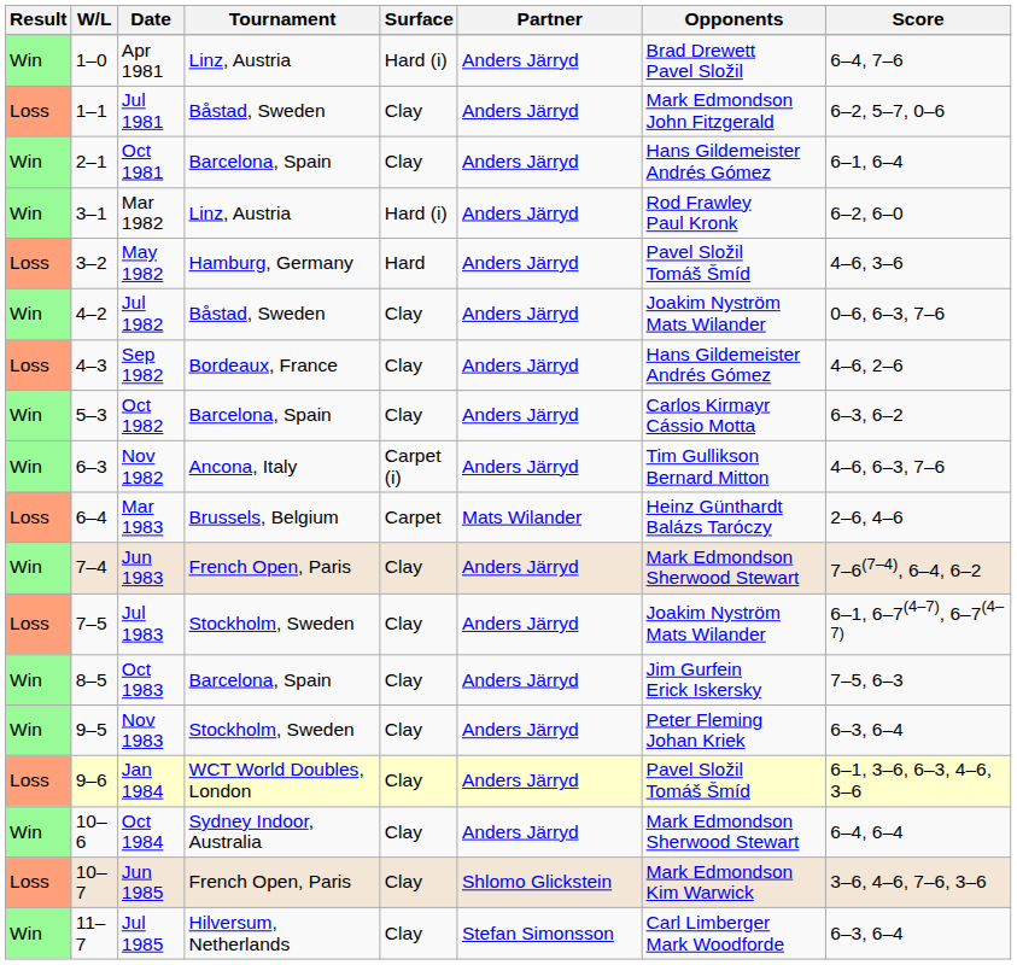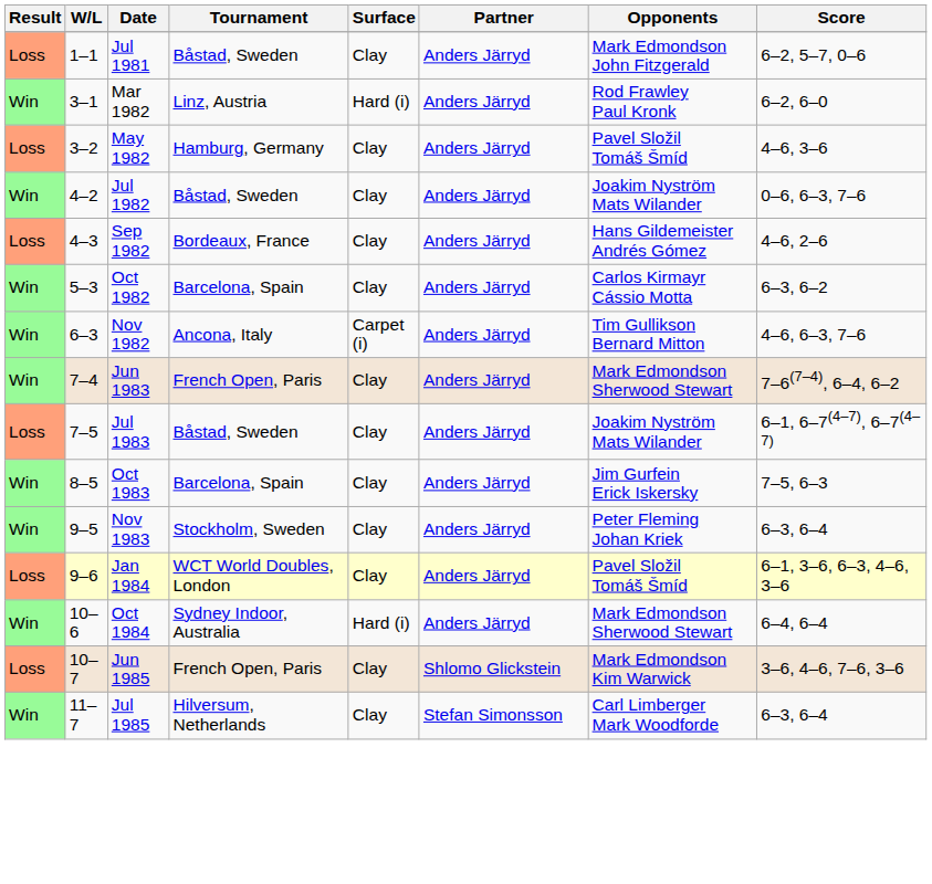 <table class="sortable wikitable">
 <tr>
 <th>Result</th>
 <th style="width:32px" class="unsortable">W/L</th>
 <th style="width:50px">Date</th>
 <th style="width:160px">Tournament</th>
 <th style="width:50px">Surface</th>
 <th style="width:150px">Partner</th>
 <th style="width:150px">Opponents</th>
 <th style="width:150px" class="unsortable">Score</th>
 </tr>
 <tr>
 </tr>
 <tr>
-<td style="background:#98fb98;">Win</td>
-<td>1–0</td>
-<td>Apr 1981</td>
-<td><a href='#'>Linz</a>, Austria</td>
-<td>Hard (i)</td>
-<td> <a href='#'>Anders Järryd</a></td>
-<td> <a href='#'>Brad Drewett</a> <br>  <a href='#'>Pavel Složil</a></td>
-<td>6–4, 7–6</td>
-</tr>
-<tr>
 <td style="background:#ffa07a;">Loss</td>
 <td>1–1</td>
 <td><a href='#'>Jul 1981</a></td>
 <td><a href='#'>Båstad</a>, Sweden</td>
 <td>Clay</td>
 <td> <a href='#'>Anders Järryd</a></td>
 <td> <a href='#'>Mark Edmondson</a> <br>  <a href='#'>John Fitzgerald</a></td>
 <td>6–2, 5–7, 0–6</td>
-</tr>
-<tr>
-<td style="background:#98fb98;">Win</td>
-<td>2–1</td>
-<td><a href='#'>Oct 1981</a></td>
-<td><a href='#'>Barcelona</a>, Spain</td>
-<td>Clay</td>
-<td> <a href='#'>Anders Järryd</a></td>
-<td> <a href='#'>Hans Gildemeister</a> <br>  <a href='#'>Andrés Gómez</a></td>
-<td>6–1, 6–4</td>
 </tr>
 <tr>
 <td style="background:#98fb98;">Win</td>
 <td>3–1</td>
 <td>Mar 1982</td>
 <td><a href='#'>Linz</a>, Austria</td>
 <td>Hard (i)</td>
 <td> <a href='#'>Anders Järryd</a></td>
 <td> <a href='#'>Rod Frawley</a> <br>  <a href='#'>Paul Kronk</a></td>
 <td>6–2, 6–0</td>
 </tr>
 <tr>
 <td style="background:#ffa07a;">Loss</td>
 <td>3–2</td>
 <td><a href='#'>May 1982</a></td>
 <td><a href='#'>Hamburg</a>, Germany</td>
-<td>Hard</td>
+<td>Clay</td>
 <td> <a href='#'>Anders Järryd</a></td>
 <td> <a href='#'>Pavel Složil</a> <br>  <a href='#'>Tomáš Šmíd</a></td>
 <td>4–6, 3–6</td>
 </tr>
 <tr>
 <td style="background:#98fb98;">Win</td>
 <td>4–2</td>
 <td><a href='#'>Jul 1982</a></td>
 <td><a href='#'>Båstad</a>, Sweden</td>
 <td>Clay</td>
 <td> <a href='#'>Anders Järryd</a></td>
 <td> <a href='#'>Joakim Nyström</a> <br>  <a href='#'>Mats Wilander</a></td>
 <td>0–6, 6–3, 7–6</td>
 </tr>
 <tr>
 <td style="background:#ffa07a;">Loss</td>
 <td>4–3</td>
 <td><a href='#'>Sep 1982</a></td>
 <td><a href='#'>Bordeaux</a>, France</td>
 <td>Clay</td>
 <td> <a href='#'>Anders Järryd</a></td>
 <td> <a href='#'>Hans Gildemeister</a> <br>  <a href='#'>Andrés Gómez</a></td>
 <td>4–6, 2–6</td>
 </tr>
 <tr>
 <td style="background:#98fb98;">Win</td>
 <td>5–3</td>
 <td><a href='#'>Oct 1982</a></td>
 <td><a href='#'>Barcelona</a>, Spain</td>
 <td>Clay</td>
 <td> <a href='#'>Anders Järryd</a></td>
 <td> <a href='#'>Carlos Kirmayr</a> <br>  <a href='#'>Cássio Motta</a></td>
 <td>6–3, 6–2</td>
 </tr>
 <tr>
 <td style="background:#98fb98;">Win</td>
 <td>6–3</td>
 <td><a href='#'>Nov 1982</a></td>
 <td><a href='#'>Ancona</a>, Italy</td>
 <td>Carpet (i)</td>
 <td> <a href='#'>Anders Järryd</a></td>
 <td> <a href='#'>Tim Gullikson</a> <br>  <a href='#'>Bernard Mitton</a></td>
 <td>4–6, 6–3, 7–6</td>
 </tr>
-<tr>
-<td style="background:#ffa07a;">Loss</td>
-<td>6–4</td>
-<td><a href='#'>Mar 1983</a></td>
-<td><a href='#'>Brussels</a>, Belgium</td>
-<td>Carpet</td>
-<td> <a href='#'>Mats Wilander</a></td>
-<td> <a href='#'>Heinz Günthardt</a> <br>  <a href='#'>Balázs Taróczy</a></td>
-<td>2–6, 4–6</td>
-</tr>
 <tr style="background:#f3e6d7;">
 <td style="background:#98fb98;">Win</td>
 <td>7–4</td>
 <td><a href='#'>Jun 1983</a></td>
 <td><a href='#'>French Open</a>, Paris</td>
 <td>Clay</td>
 <td> <a href='#'>Anders Järryd</a></td>
 <td> <a href='#'>Mark Edmondson</a> <br>  <a href='#'>Sherwood Stewart</a></td>
 <td>7–6<sup>(7–4)</sup>, 6–4, 6–2</td>
 </tr>
 <tr>
 <td style="background:#ffa07a;">Loss</td>
 <td>7–5</td>
 <td><a href='#'>Jul 1983</a></td>
-<td><a href='#'>Stockholm</a>, Sweden</td>
+<td><a href='#'>Båstad</a>, Sweden</td>
 <td>Clay</td>
 <td> <a href='#'>Anders Järryd</a></td>
 <td> <a href='#'>Joakim Nyström</a> <br>  <a href='#'>Mats Wilander</a></td>
 <td>6–1, 6–7<sup>(4–7)</sup>, 6–7<sup>(4–7)</sup></td>
 </tr>
 <tr>
 <td style="background:#98fb98;">Win</td>
 <td>8–5</td>
 <td><a href='#'>Oct 1983</a></td>
 <td><a href='#'>Barcelona</a>, Spain</td>
 <td>Clay</td>
 <td> <a href='#'>Anders Järryd</a></td>
 <td> <a href='#'>Jim Gurfein</a> <br>  <a href='#'>Erick Iskersky</a></td>
 <td>7–5, 6–3</td>
 </tr>
 <tr>
 <td style="background:#98fb98;">Win</td>
 <td>9–5</td>
 <td><a href='#'>Nov 1983</a></td>
 <td><a href='#'>Stockholm</a>, Sweden</td>
 <td>Clay</td>
 <td> <a href='#'>Anders Järryd</a></td>
 <td> <a href='#'>Peter Fleming</a> <br>  <a href='#'>Johan Kriek</a></td>
 <td>6–3, 6–4</td>
 </tr>
 <tr style="background:#ffc;">
 <td style="background:#ffa07a;">Loss</td>
 <td>9–6</td>
 <td><a href='#'>Jan 1984</a></td>
 <td><a href='#'>WCT World Doubles</a>, London</td>
 <td>Clay</td>
 <td> <a href='#'>Anders Järryd</a></td>
 <td> <a href='#'>Pavel Složil</a> <br>  <a href='#'>Tomáš Šmíd</a></td>
 <td>6–1, 3–6, 6–3, 4–6, 3–6</td>
 </tr>
 <tr>
 <td style="background:#98fb98;">Win</td>
 <td>10–6</td>
 <td><a href='#'>Oct 1984</a></td>
 <td><a href='#'>Sydney Indoor</a>, Australia</td>
-<td>Clay</td>
+<td>Hard (i)</td>
 <td> <a href='#'>Anders Järryd</a></td>
 <td> <a href='#'>Mark Edmondson</a> <br>  <a href='#'>Sherwood Stewart</a></td>
 <td>6–4, 6–4</td>
 </tr>
 <tr style="background:#f3e6d7;">
 <td style="background:#ffa07a;">Loss</td>
 <td>10–7</td>
 <td><a href='#'>Jun 1985</a></td>
 <td>French Open, Paris</td>
 <td>Clay</td>
 <td> <a href='#'>Shlomo Glickstein</a></td>
 <td> <a href='#'>Mark Edmondson</a> <br>  <a href='#'>Kim Warwick</a></td>
 <td>3–6, 4–6, 7–6, 3–6</td>
 </tr>
 <tr>
 <td style="background:#98fb98;">Win</td>
 <td>11–7</td>
 <td><a href='#'>Jul 1985</a></td>
 <td><a href='#'>Hilversum</a>, Netherlands</td>
 <td>Clay</td>
 <td> <a href='#'>Stefan Simonsson</a></td>
 <td> <a href='#'>Carl Limberger</a> <br>  <a href='#'>Mark Woodforde</a></td>
 <td>6–3, 6–4</td>
 </tr>
 </table>
